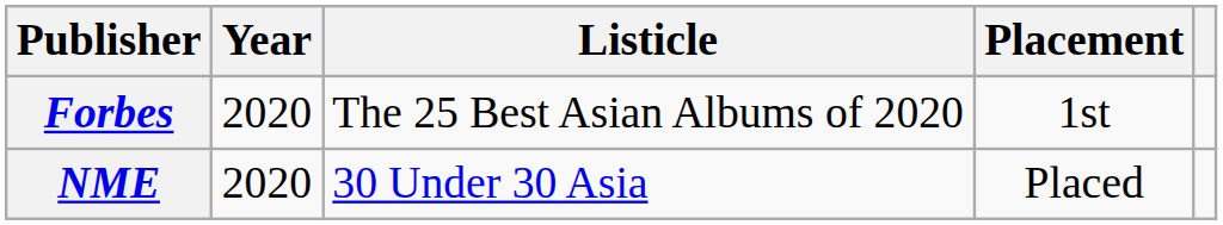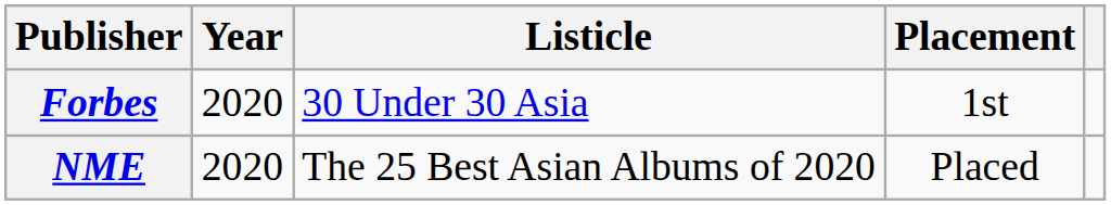 <table class="wikitable plainrowheaders sortable">
 <tr>
 <th scope="col">Publisher</th>
 <th scope="col">Year</th>
 <th scope="col">Listicle</th>
 <th scope="col">Placement</th>
 <th scope="col" class="unsortable"></th>
 </tr>
 <tr>
 <th scope="row"><em><a href='#'>Forbes</a></em></th>
 <td style="text-align:center">2020</td>
-<td>The 25 Best Asian Albums of 2020</td>
+<td><a href='#'>30 Under 30 Asia</a></td>
 <td style="text-align:center">1st</td>
 <td style="text-align:center"></td>
 </tr>
 <tr>
 <th scope="row"><em><a href='#'>NME</a></em></th>
 <td style="text-align:center">2020</td>
-<td><a href='#'>30 Under 30 Asia</a></td>
+<td>The 25 Best Asian Albums of 2020</td>
 <td style="text-align:center">Placed</td>
 <td style="text-align:center"></td>
 </tr>
 </table>
